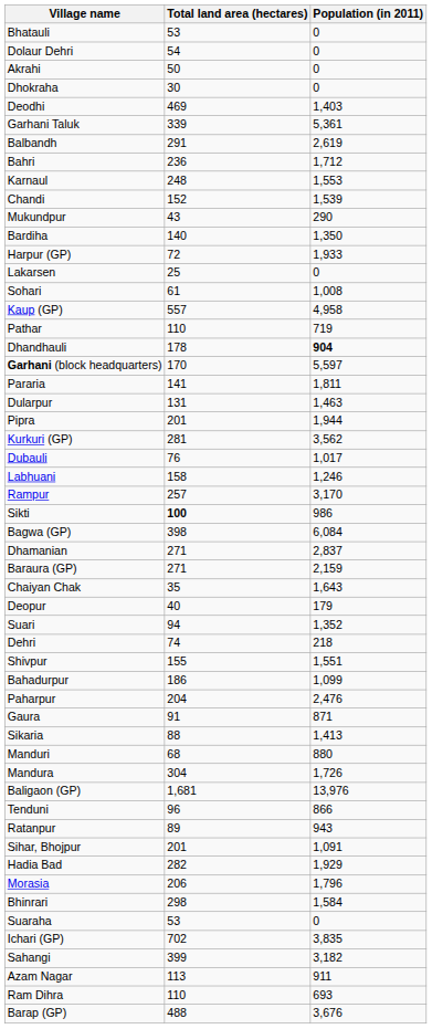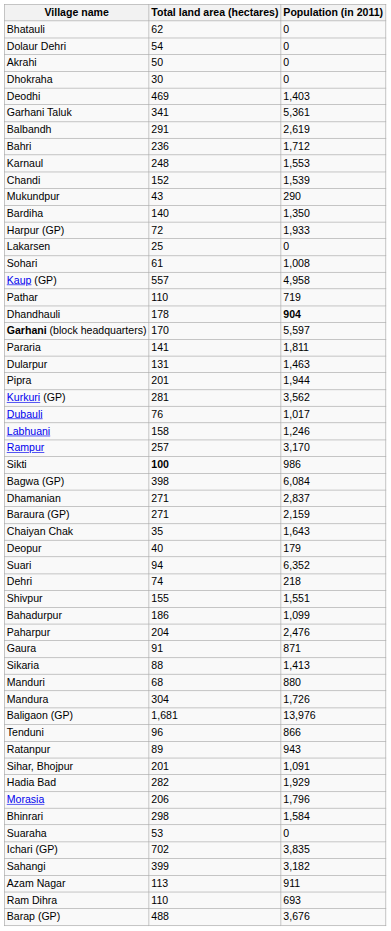 <table class="wikitable sortable">
 <tr>
 <th>Village name</th>
 <th>Total land area (hectares)</th>
 <th>Population (in 2011)</th>
 </tr>
 <tr>
 <td>Bhatauli</td>
-<td>53</td>
+<td>62</td>
 <td>0</td>
 </tr>
 <tr>
 <td>Dolaur Dehri</td>
 <td>54</td>
 <td>0</td>
 </tr>
 <tr>
 <td>Akrahi</td>
 <td>50</td>
 <td>0</td>
 </tr>
 <tr>
 <td>Dhokraha</td>
 <td>30</td>
 <td>0</td>
 </tr>
 <tr>
 <td>Deodhi</td>
 <td>469</td>
 <td>1,403</td>
 </tr>
 <tr>
 <td>Garhani Taluk</td>
-<td>339</td>
+<td>341</td>
 <td>5,361</td>
 </tr>
 <tr>
 <td>Balbandh</td>
 <td>291</td>
 <td>2,619</td>
 </tr>
 <tr>
 <td>Bahri</td>
 <td>236</td>
 <td>1,712</td>
 </tr>
 <tr>
 <td>Karnaul</td>
 <td>248</td>
 <td>1,553</td>
 </tr>
 <tr>
 <td>Chandi</td>
 <td>152</td>
 <td>1,539</td>
 </tr>
 <tr>
 <td>Mukundpur</td>
 <td>43</td>
 <td>290</td>
 </tr>
 <tr>
 <td>Bardiha</td>
 <td>140</td>
 <td>1,350</td>
 </tr>
 <tr>
 <td>Harpur (GP)</td>
 <td>72</td>
 <td>1,933</td>
 </tr>
 <tr>
 <td>Lakarsen</td>
 <td>25</td>
 <td>0</td>
 </tr>
 <tr>
 <td>Sohari</td>
 <td>61</td>
 <td>1,008</td>
 </tr>
 <tr>
 <td><a href='#'>Kaup</a> (GP)</td>
 <td>557</td>
 <td>4,958</td>
 </tr>
 <tr>
 <td>Pathar</td>
 <td>110</td>
 <td>719</td>
 </tr>
 <tr>
 <td>Dhandhauli</td>
 <td>178</td>
 <td><strong>904</strong></td>
 </tr>
 <tr>
 <td><strong>Garhani</strong> (block headquarters)</td>
 <td>170</td>
 <td>5,597</td>
 </tr>
 <tr>
 <td>Pararia</td>
 <td>141</td>
 <td>1,811</td>
 </tr>
 <tr>
 <td>Dularpur</td>
 <td>131</td>
 <td>1,463</td>
 </tr>
 <tr>
 <td>Pipra</td>
 <td>201</td>
 <td>1,944</td>
 </tr>
 <tr>
 <td><a href='#'>Kurkuri</a> (GP)</td>
 <td>281</td>
 <td>3,562</td>
 </tr>
 <tr>
 <td><a href='#'>Dubauli</a></td>
 <td>76</td>
 <td>1,017</td>
 </tr>
 <tr>
 <td><a href='#'>Labhuani</a></td>
 <td>158</td>
 <td>1,246</td>
 </tr>
 <tr>
 <td><a href='#'>Rampur</a></td>
 <td>257</td>
 <td>3,170</td>
 </tr>
 <tr>
 <td>Sikti</td>
 <td><strong>100</strong></td>
 <td>986</td>
 </tr>
 <tr>
 <td>Bagwa (GP)</td>
 <td>398</td>
 <td>6,084</td>
 </tr>
 <tr>
 <td>Dhamanian</td>
 <td>271</td>
 <td>2,837</td>
 </tr>
 <tr>
 <td>Baraura (GP)</td>
 <td>271</td>
 <td>2,159</td>
 </tr>
 <tr>
 <td>Chaiyan Chak</td>
 <td>35</td>
 <td>1,643</td>
 </tr>
 <tr>
 <td>Deopur</td>
 <td>40</td>
 <td>179</td>
 </tr>
 <tr>
 <td>Suari</td>
 <td>94</td>
-<td>1,352</td>
+<td>6,352</td>
 </tr>
 <tr>
 <td>Dehri</td>
 <td>74</td>
 <td>218</td>
 </tr>
 <tr>
 <td>Shivpur</td>
 <td>155</td>
 <td>1,551</td>
 </tr>
 <tr>
 <td>Bahadurpur</td>
 <td>186</td>
 <td>1,099</td>
 </tr>
 <tr>
 <td>Paharpur</td>
 <td>204</td>
 <td>2,476</td>
 </tr>
 <tr>
 <td>Gaura</td>
 <td>91</td>
 <td>871</td>
 </tr>
 <tr>
 <td>Sikaria</td>
 <td>88</td>
 <td>1,413</td>
 </tr>
 <tr>
 <td>Manduri</td>
 <td>68</td>
 <td>880</td>
 </tr>
 <tr>
 <td>Mandura</td>
 <td>304</td>
 <td>1,726</td>
 </tr>
 <tr>
 <td>Baligaon (GP)</td>
 <td>1,681</td>
 <td>13,976</td>
 </tr>
 <tr>
 <td>Tenduni</td>
 <td>96</td>
 <td>866</td>
 </tr>
 <tr>
 <td>Ratanpur</td>
 <td>89</td>
 <td>943</td>
 </tr>
 <tr>
 <td>Sihar, Bhojpur</td>
 <td>201</td>
 <td>1,091</td>
 </tr>
 <tr>
 <td>Hadia Bad</td>
 <td>282</td>
 <td>1,929</td>
 </tr>
 <tr>
 <td><a href='#'>Morasia</a></td>
 <td>206</td>
 <td>1,796</td>
 </tr>
 <tr>
 <td>Bhinrari</td>
 <td>298</td>
 <td>1,584</td>
 </tr>
 <tr>
 <td>Suaraha</td>
 <td>53</td>
 <td>0</td>
 </tr>
 <tr>
 <td>Ichari (GP)</td>
 <td>702</td>
 <td>3,835</td>
 </tr>
 <tr>
 <td>Sahangi</td>
 <td>399</td>
 <td>3,182</td>
 </tr>
 <tr>
 <td>Azam Nagar</td>
 <td>113</td>
 <td>911</td>
 </tr>
 <tr>
 <td>Ram Dihra</td>
 <td>110</td>
 <td>693</td>
 </tr>
 <tr>
 <td>Barap (GP)</td>
 <td>488</td>
 <td>3,676</td>
 </tr>
 </table>
